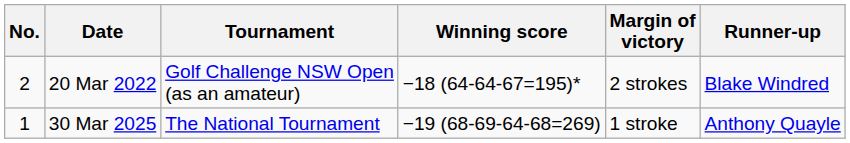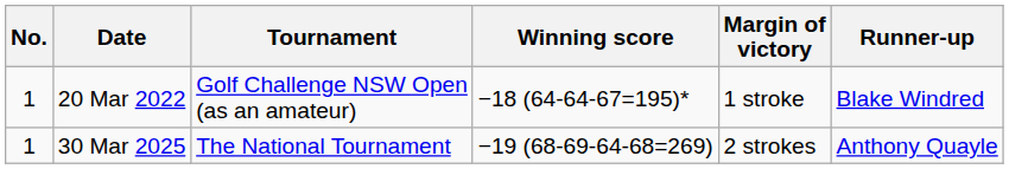 <table class="wikitable" style="font-size:95%;">
 <tr>
 <th>No.</th>
 <th>Date</th>
 <th>Tournament</th>
 <th>Winning score</th>
 <th>Margin of<br>victory</th>
 <th>Runner-up</th>
 </tr>
 <tr>
-<td align=center>2</td>
+<td align=center>1</td>
 <td align=right>20 Mar <a href='#'>2022</a></td>
 <td><a href='#'>Golf Challenge NSW Open</a><br>(as an amateur)</td>
 <td>−18 (64-64-67=195)*</td>
-<td>2 strokes</td>
+<td>1 stroke</td>
 <td> <a href='#'>Blake Windred</a></td>
 </tr>
 <tr>
 <td align=center>1</td>
 <td align=right>30 Mar <a href='#'>2025</a></td>
 <td><a href='#'>The National Tournament</a></td>
 <td>−19 (68-69-64-68=269)</td>
-<td>1 stroke</td>
+<td>2 strokes</td>
 <td> <a href='#'>Anthony Quayle</a></td>
 </tr>
 </table>
